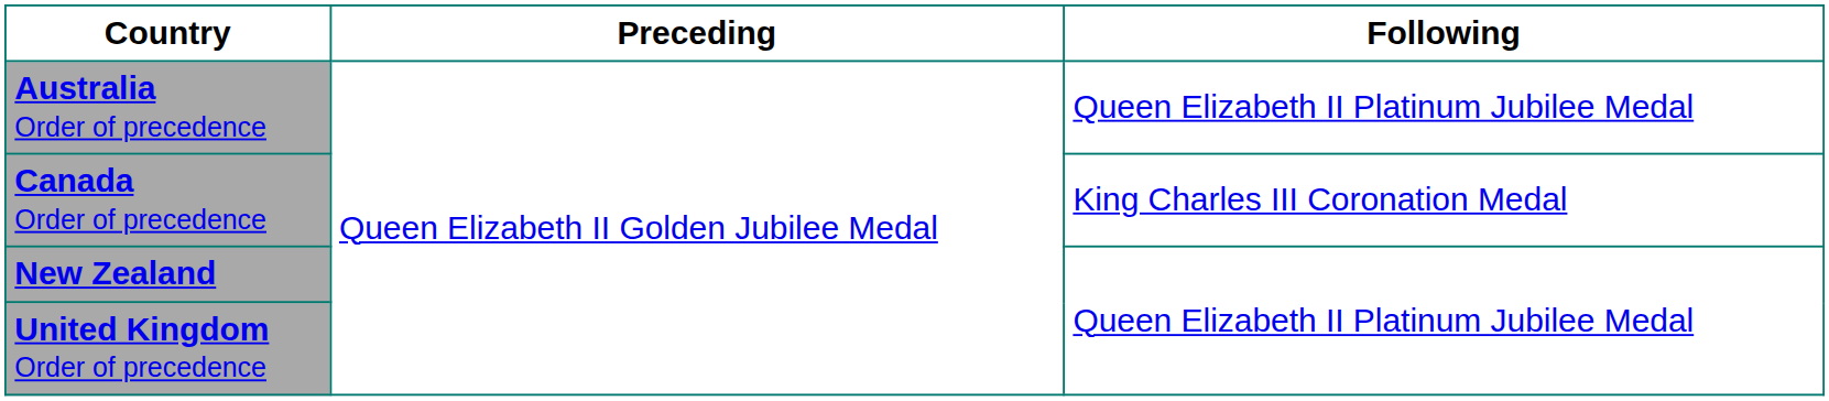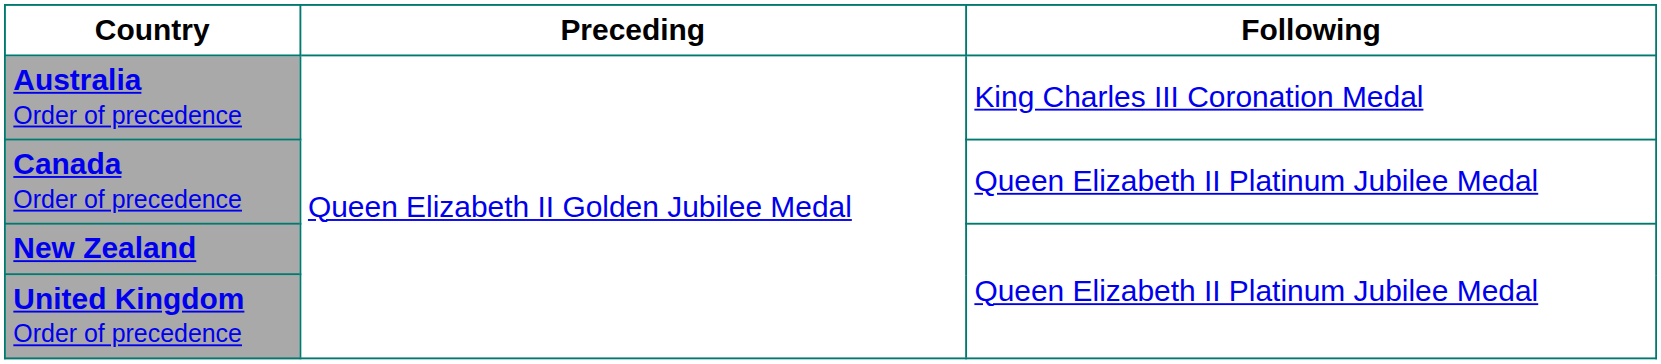 <table border="2" cellpadding="4" cellspacing="0" style="margin: 1em 1em 1em 0; background:white; border: 1px #01796F solid; border-collapse: collapse; width:100%">
 <tr bgcolor="white">
 <td align="center"><strong>Country</strong></td>
 <td align="center"><strong>Preceding</strong></td>
 <td align="center"><strong>Following</strong></td>
 </tr>
 <tr>
 <td bgcolor="#A9A9A9"> <strong><a href='#'><span>Australia</span></a></strong><br><small><a href='#'><span>Order of precedence</span></a></small></td>
 <td rowspan=4><a href='#'>Queen Elizabeth II Golden Jubilee Medal</a></td>
-<td><a href='#'>Queen Elizabeth II Platinum Jubilee Medal</a></td>
+<td><a href='#'>King Charles III Coronation Medal</a></td>
 </tr>
 <tr>
 <td bgcolor="#A9A9A9"> <strong><a href='#'><span>Canada</span></a></strong><br><small><a href='#'><span>Order of precedence</span></a></small></td>
-<td><a href='#'>King Charles III Coronation Medal</a></td>
+<td><a href='#'>Queen Elizabeth II Platinum Jubilee Medal</a></td>
 </tr>
 <tr>
 <td bgcolor="#A9A9A9"> <strong><a href='#'><span>New Zealand</span></a></strong></td>
 <td rowspan="2"><a href='#'>Queen Elizabeth II Platinum Jubilee Medal</a></td>
 </tr>
 <tr>
 <td bgcolor="#A9A9A9"> <strong><a href='#'><span>United Kingdom</span></a></strong><br><small><a href='#'><span>Order of precedence</span></a></small></td>
 </tr>
 </table>
